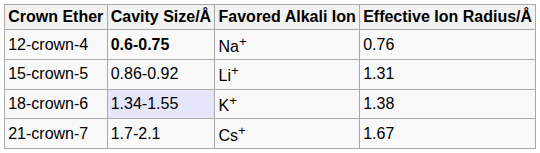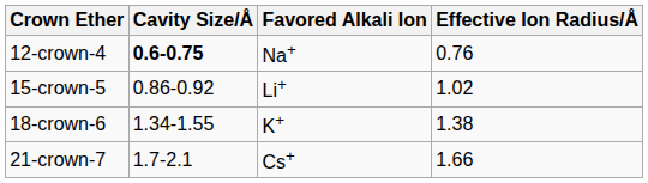 <table class="wikitable">
 <tr>
 <th>Crown Ether</th>
 <th>Cavity Size/Å</th>
 <th>Favored Alkali Ion</th>
 <th>Effective Ion Radius/Å</th>
 </tr>
 <tr>
 <td>12-crown-4</td>
 <td><strong>0.6-0.75</strong></td>
 <td>Na<sup>+</sup></td>
 <td>0.76</td>
 </tr>
 <tr>
 <td>15-crown-5</td>
 <td>0.86-0.92</td>
 <td>Li<sup>+</sup></td>
-<td>1.31</td>
+<td>1.02</td>
 </tr>
 <tr>
 <td>18-crown-6</td>
-<td style="background: lavender;">1.34-1.55</td>
+<td>1.34-1.55</td>
 <td>K<sup>+</sup></td>
 <td>1.38</td>
 </tr>
 <tr>
 <td>21-crown-7</td>
 <td>1.7-2.1</td>
 <td>Cs<sup>+</sup></td>
-<td>1.67</td>
+<td>1.66</td>
 </tr>
 </table>
